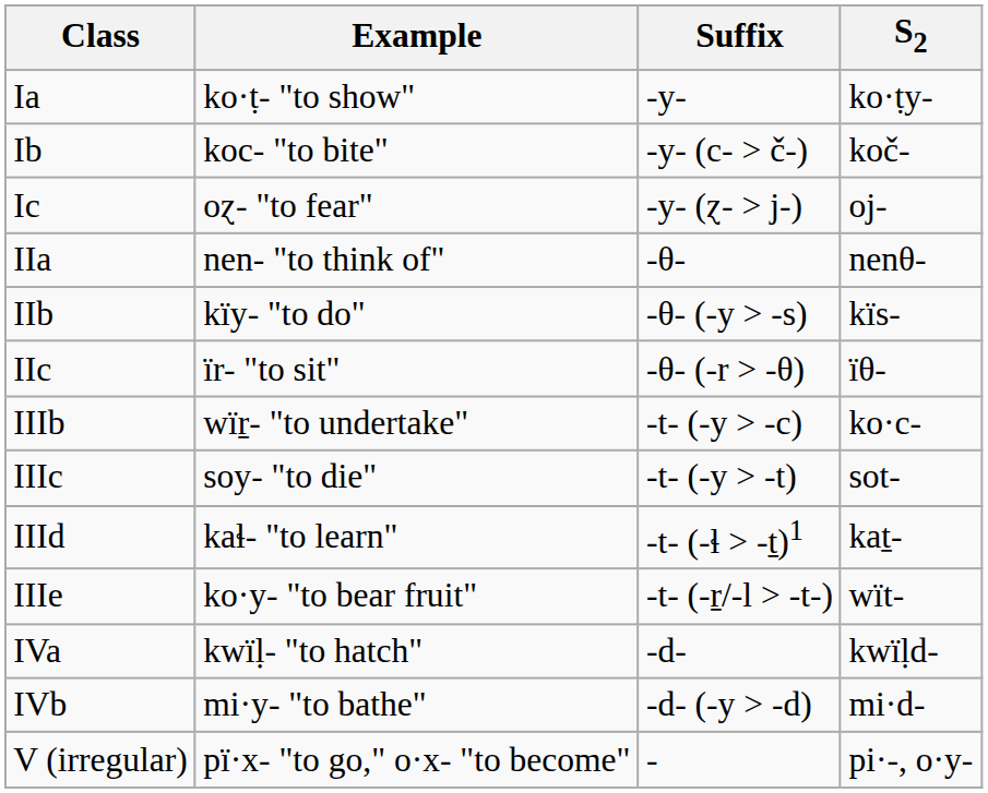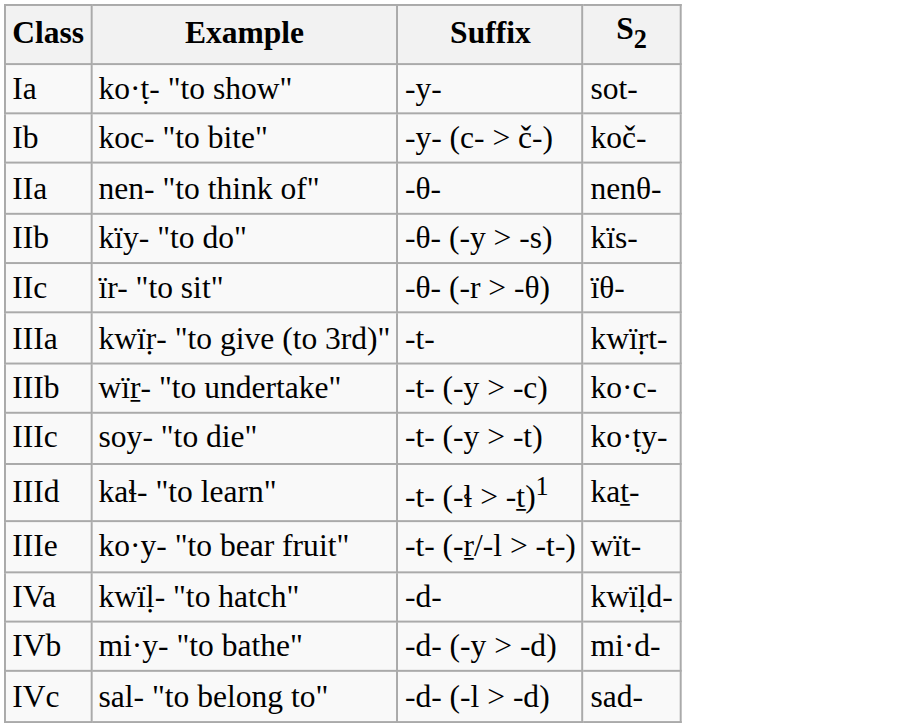 <table class="wikitable">
 <tr>
 <th>Class</th>
 <th>Example</th>
 <th>Suffix</th>
 <th>S<sub>2</sub></th>
 </tr>
 <tr>
 <td>Ia</td>
 <td>ko·ṭ- "to show"</td>
 <td>-y-</td>
-<td>ko·ṭy-</td>
+<td>sot-</td>
 </tr>
 <tr>
 <td>Ib</td>
 <td>koc- "to bite"</td>
 <td>-y- (c- > č-)</td>
 <td>koč-</td>
-</tr>
-<tr>
-<td>Ic</td>
-<td>oɀ- "to fear"</td>
-<td>-y- (ɀ- > j-)</td>
-<td>oj-</td>
 </tr>
 <tr>
 <td>IIa</td>
 <td>nen- "to think of"</td>
 <td>-θ-</td>
 <td>nenθ-</td>
 </tr>
 <tr>
 <td>IIb</td>
 <td>kïy- "to do"</td>
 <td>-θ- (-y > -s)</td>
 <td>kïs-</td>
 </tr>
 <tr>
 <td>IIc</td>
 <td>ïr- "to sit"</td>
 <td>-θ- (-r > -θ)</td>
 <td>ïθ-</td>
 </tr>
 <tr>
+<td>IIIa</td>
+<td>kwïṛ- "to give (to 3rd)"</td>
+<td>-t-</td>
+<td>kwïṛt-</td>
+</tr>
+<tr>
 <td>IIIb</td>
 <td>wïṟ- "to undertake"</td>
 <td>-t- (-y > -c)</td>
 <td>ko·c-</td>
 </tr>
 <tr>
 <td>IIIc</td>
 <td>soy- "to die"</td>
 <td>-t- (-y > -t)</td>
-<td>sot-</td>
+<td>ko·ṭy-</td>
 </tr>
 <tr>
 <td>IIId</td>
 <td>kaɬ- "to learn"</td>
 <td>-t- (-ɬ > -ṯ)<sup>1</sup></td>
 <td>kaṯ-</td>
 </tr>
 <tr>
 <td>IIIe</td>
 <td>ko·y- "to bear fruit"</td>
 <td>-t- (-ṟ/-l > -t-)</td>
 <td>wït-</td>
 </tr>
 <tr>
 <td>IVa</td>
 <td>kwïḷ- "to hatch"</td>
 <td>-d-</td>
 <td>kwïḷd-</td>
 </tr>
 <tr>
 <td>IVb</td>
 <td>mi·y- "to bathe"</td>
 <td>-d- (-y > -d)</td>
 <td>mi·d-</td>
 </tr>
 <tr>
-<td>V (irregular)</td>
-<td>pï·x- "to go," o·x- "to become"</td>
-<td>-</td>
-<td>pi·-, o·y-</td>
+<td>IVc</td>
+<td>sal- "to belong to"</td>
+<td>-d- (-l > -d)</td>
+<td>sad-</td>
 </tr>
 </table>
